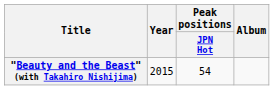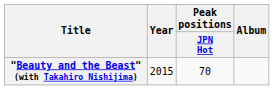 <table class="wikitable plainrowheaders" style="text-align:center;">
 <tr>
 <th scope="col" rowspan="2" style="width:14em;">Title</th>
 <th scope="col" rowspan="2">Year</th>
 <th scope="col" colspan="1">Peak positions</th>
 <th scope="col" rowspan="2">Album</th>
 </tr>
 <tr>
 <th scope="col" style="width:4em;font-size:90%;"><a href='#'>JPN<br>Hot</a><br></th>
 </tr>
 <tr>
 <th scope="row">"<a href='#'>Beauty and the Beast</a>"<br><small>(with <a href='#'>Takahiro Nishijima</a>)</small></th>
 <td>2015</td>
-<td>54</td>
+<td>70</td>
 <td></td>
 </tr>
 </table>
